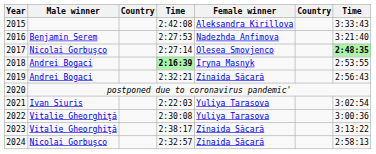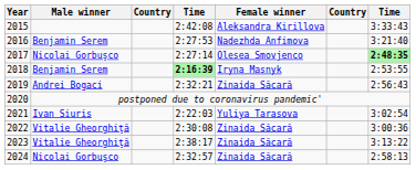 <table class="wikitable" style="font-size:100%;">
 <tr>
 <th>Year</th>
 <th>Male winner</th>
 <th>Country</th>
 <th>Time</th>
 <th>Female winner</th>
 <th>Country</th>
 <th>Time</th>
 </tr>
 <tr>
 <td>2015</td>
 <td></td>
 <td></td>
 <td>2:42:08</td>
 <td><a href='#'>Aleksandra Kirillova</a></td>
 <td></td>
 <td>3:33:43</td>
 </tr>
 <tr>
 <td>2016</td>
 <td><a href='#'>Benjamin Serem</a></td>
 <td></td>
 <td>2:27:53</td>
 <td><a href='#'>Nadezhda Anfimova</a></td>
 <td></td>
 <td>3:21:40</td>
 </tr>
 <tr>
 <td>2017</td>
 <td><a href='#'>Nicolai Gorbuşco</a></td>
 <td></td>
 <td>2:27:14</td>
 <td><a href='#'>Olesea Smovjenco</a></td>
 <td></td>
 <td bgcolor=#A9F5A9><strong>2:48:35</strong></td>
 </tr>
 <tr>
 <td>2018</td>
-<td><a href='#'>Andrei Bogaci</a></td>
+<td><a href='#'>Benjamin Serem</a></td>
 <td></td>
 <td bgcolor=#A9F5A9><strong>2:16:39</strong></td>
 <td><a href='#'>Iryna Masnyk</a></td>
 <td></td>
 <td>2:53:55</td>
 </tr>
 <tr>
 <td>2019</td>
 <td><a href='#'>Andrei Bogaci</a></td>
 <td></td>
 <td>2:32:21</td>
 <td><a href='#'>Zinaida Săcară</a></td>
 <td></td>
 <td>2:56:43</td>
 </tr>
 <tr>
 <td>2020</td>
 <td colspan="6" align="center" data-sort-value=""><em>postponed due to coronavirus pandemic'</td>
 </tr>
 <tr>
 <td>2021</td>
 <td><a href='#'>Ivan Siuris</a></td>
 <td></td>
 <td>2:22:03</td>
 <td><a href='#'>Yuliya Tarasova</a></td>
 <td></td>
 <td>3:02:54</td>
 </tr>
 <tr>
 <td>2022</td>
 <td><a href='#'>Vitalie Gheorghiţă</a></td>
 <td></td>
 <td>2:30:08</td>
-<td><a href='#'>Yuliya Tarasova</a></td>
+<td><a href='#'>Zinaida Săcară</a></td>
 <td></td>
 <td>3:00:36</td>
 </tr>
 <tr>
 <td>2023</td>
 <td><a href='#'>Vitalie Gheorghiţă</a></td>
 <td></td>
 <td>2:38:17</td>
 <td><a href='#'>Zinaida Săcară</a></td>
 <td></td>
 <td>3:13:22</td>
 </tr>
 <tr>
 <td>2024</td>
 <td><a href='#'>Nicolai Gorbuşco</a></td>
 <td></td>
 <td>2:32:57</td>
 <td><a href='#'>Zinaida Săcară</a></td>
 <td></td>
 <td>2:58:13</td>
 </tr>
 </table>
